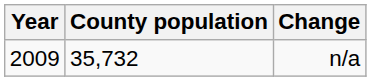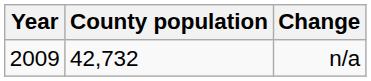 <table class="wikitable">
 <tr>
 <th>Year</th>
 <th>County population</th>
 <th>Change</th>
 </tr>
 <tr>
 <td>2009</td>
-<td>35,732</td>
+<td>42,732</td>
 <td align="right">n/a</td>
 </tr>
 </table>
